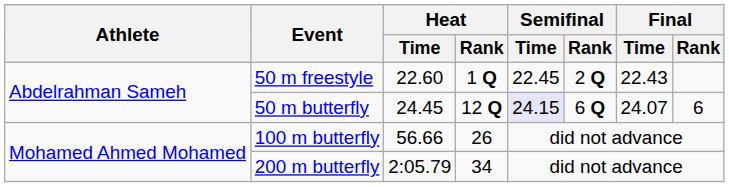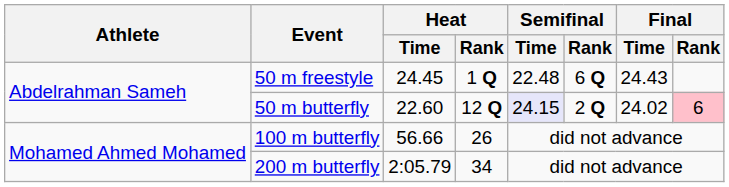 <table class=wikitable style="font-size:90%">
 <tr>
 <th rowspan=2>Athlete</th>
 <th rowspan=2>Event</th>
 <th colspan=2>Heat</th>
 <th colspan=2>Semifinal</th>
 <th colspan=2>Final</th>
 </tr>
 <tr style="font-size:95%">
 <th>Time</th>
 <th>Rank</th>
 <th>Time</th>
 <th>Rank</th>
 <th>Time</th>
 <th>Rank</th>
 </tr>
 <tr align=center>
 <td rowspan=2 align=left><a href='#'>Abdelrahman Sameh</a></td>
 <td align=left><a href='#'>50 m freestyle</a></td>
-<td>22.60</td>
+<td>24.45</td>
 <td>1 <strong>Q</strong></td>
-<td>22.45</td>
-<td>2 <strong>Q</strong></td>
-<td>22.43</td>
+<td>22.48</td>
+<td>6 <strong>Q</strong></td>
+<td>24.43</td>
 <td></td>
 </tr>
 <tr align=center>
 <td align=left><a href='#'>50 m butterfly</a></td>
-<td>24.45</td>
+<td>22.60</td>
 <td>12 <strong>Q</strong></td>
 <td style="background: lavender;">24.15</td>
-<td>6 <strong>Q</strong></td>
-<td>24.07</td>
-<td>6</td>
+<td>2 <strong>Q</strong></td>
+<td>24.02</td>
+<td style="background: pink;">6</td>
 </tr>
 <tr align=center>
 <td rowspan=2 align=left><a href='#'>Mohamed Ahmed Mohamed</a></td>
 <td align=left><a href='#'>100 m butterfly</a></td>
 <td>56.66</td>
 <td>26</td>
 <td colspan=4>did not advance</td>
 </tr>
 <tr align=center>
 <td align=left><a href='#'>200 m butterfly</a></td>
 <td>2:05.79</td>
 <td>34</td>
 <td colspan=4>did not advance</td>
 </tr>
 </table>
